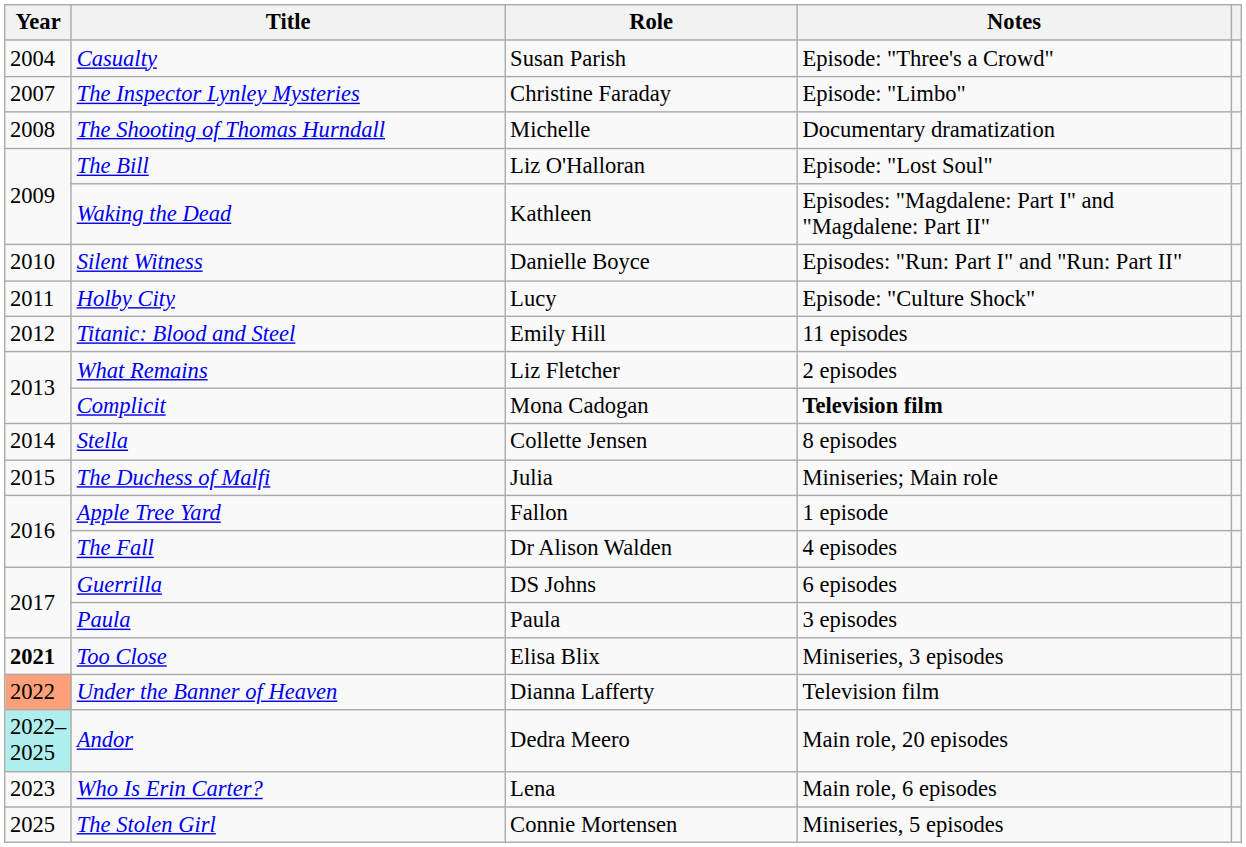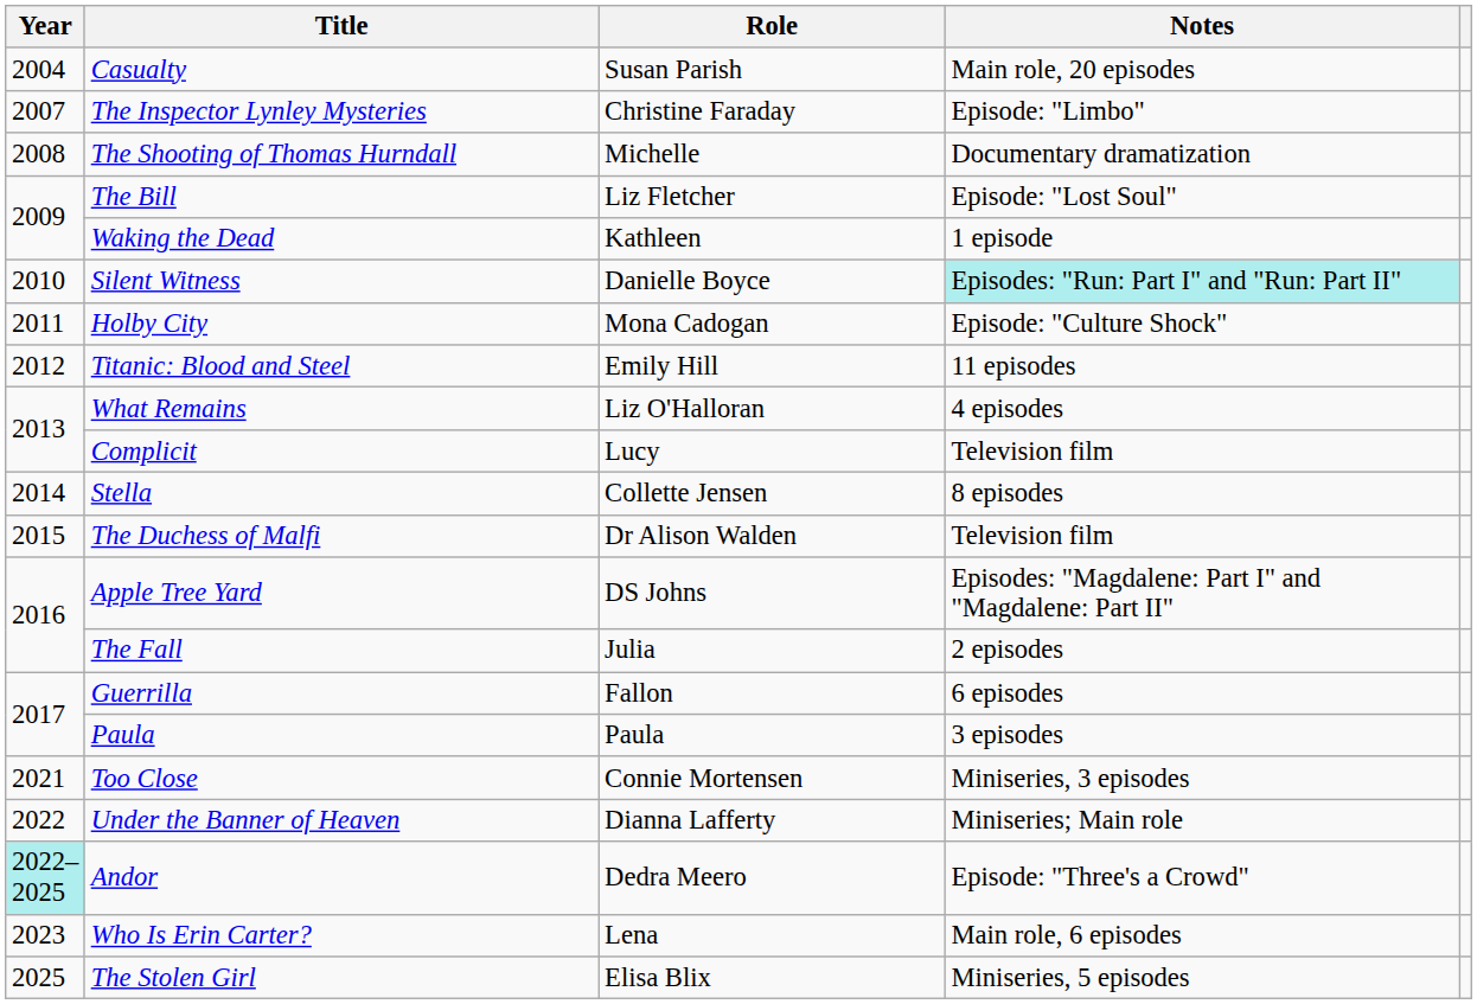 <table class="wikitable">
 <tr>
 <th scope="col" style="width:40px;">Year</th>
 <th scope="col" style="width:300px;">Title</th>
 <th scope="col" style="width:200px;">Role</th>
 <th scope="col" style="width:300px;">Notes</th>
 <th class="unsortable"></th>
 </tr>
 <tr>
 <td>2004</td>
 <td><em><a href='#'>Casualty</a></em></td>
 <td>Susan Parish</td>
-<td>Episode: "Three's a Crowd"</td>
+<td>Main role, 20 episodes</td>
 <td></td>
 </tr>
 <tr>
 <td>2007</td>
 <td><em><a href='#'>The Inspector Lynley Mysteries</a></em></td>
 <td>Christine Faraday</td>
 <td>Episode: "Limbo"</td>
 <td></td>
 </tr>
 <tr>
 <td>2008</td>
 <td><em><a href='#'>The Shooting of Thomas Hurndall</a></em></td>
 <td>Michelle</td>
 <td>Documentary dramatization</td>
 <td></td>
 </tr>
 <tr>
 <td rowspan="2">2009</td>
 <td><em><a href='#'>The Bill</a></em></td>
-<td>Liz O'Halloran</td>
+<td>Liz Fletcher</td>
 <td>Episode: "Lost Soul"</td>
 <td></td>
 </tr>
 <tr>
 <td><em><a href='#'>Waking the Dead</a></em></td>
 <td>Kathleen</td>
-<td>Episodes: "Magdalene: Part I" and "Magdalene: Part II"</td>
+<td>1 episode</td>
 <td></td>
 </tr>
 <tr>
 <td>2010</td>
 <td><em><a href='#'>Silent Witness</a></em></td>
 <td>Danielle Boyce</td>
-<td>Episodes: "Run: Part I" and "Run: Part II"</td>
+<td style="background: paleturquoise;">Episodes: "Run: Part I" and "Run: Part II"</td>
 <td></td>
 </tr>
 <tr>
 <td>2011</td>
 <td><em><a href='#'>Holby City</a></em></td>
-<td>Lucy</td>
+<td>Mona Cadogan</td>
 <td>Episode: "Culture Shock"</td>
 <td></td>
 </tr>
 <tr>
 <td>2012</td>
 <td><em><a href='#'>Titanic: Blood and Steel</a></em></td>
 <td>Emily Hill</td>
 <td>11 episodes</td>
 <td></td>
 </tr>
 <tr>
 <td rowspan="2">2013</td>
 <td><em><a href='#'>What Remains</a></em></td>
-<td>Liz Fletcher</td>
-<td>2 episodes</td>
+<td>Liz O'Halloran</td>
+<td>4 episodes</td>
 <td></td>
 </tr>
 <tr>
 <td><em><a href='#'>Complicit</a></em></td>
-<td>Mona Cadogan</td>
-<td><strong>Television film</strong></td>
+<td>Lucy</td>
+<td>Television film</td>
 <td></td>
 </tr>
 <tr>
 <td>2014</td>
 <td><em><a href='#'>Stella</a></em></td>
 <td>Collette Jensen</td>
 <td>8 episodes</td>
 <td></td>
 </tr>
 <tr>
 <td>2015</td>
 <td><em><a href='#'>The Duchess of Malfi</a></em></td>
-<td>Julia</td>
-<td>Miniseries; Main role</td>
+<td>Dr Alison Walden</td>
+<td>Television film</td>
 <td></td>
 </tr>
 <tr>
 <td rowspan="2">2016</td>
 <td><em><a href='#'>Apple Tree Yard</a></em></td>
-<td>Fallon</td>
-<td>1 episode</td>
+<td>DS Johns</td>
+<td>Episodes: "Magdalene: Part I" and "Magdalene: Part II"</td>
 <td></td>
 </tr>
 <tr>
 <td><em><a href='#'>The Fall</a></em></td>
-<td>Dr Alison Walden</td>
-<td>4 episodes</td>
+<td>Julia</td>
+<td>2 episodes</td>
 <td></td>
 </tr>
 <tr>
 <td rowspan="2">2017</td>
 <td><em><a href='#'>Guerrilla</a></em></td>
-<td>DS Johns</td>
+<td>Fallon</td>
 <td>6 episodes</td>
 <td></td>
 </tr>
 <tr>
 <td><em><a href='#'>Paula</a></em></td>
 <td>Paula</td>
 <td>3 episodes</td>
 <td></td>
 </tr>
 <tr>
-<td><strong>2021</strong></td>
+<td>2021</td>
 <td><em><a href='#'>Too Close</a></em></td>
-<td>Elisa Blix</td>
+<td>Connie Mortensen</td>
 <td>Miniseries, 3 episodes</td>
 <td></td>
 </tr>
 <tr>
-<td style="background: lightsalmon;">2022</td>
+<td>2022</td>
 <td><em><a href='#'>Under the Banner of Heaven</a></em></td>
 <td>Dianna Lafferty</td>
-<td>Television film</td>
+<td>Miniseries; Main role</td>
 <td></td>
 </tr>
 <tr>
 <td style="background: paleturquoise;">2022–2025</td>
 <td><em><a href='#'>Andor</a></em></td>
 <td>Dedra Meero</td>
-<td>Main role, 20 episodes</td>
+<td>Episode: "Three's a Crowd"</td>
 <td></td>
 </tr>
 <tr>
 <td>2023</td>
 <td><em><a href='#'>Who Is Erin Carter?</a></em></td>
 <td>Lena</td>
 <td>Main role, 6 episodes</td>
 </tr>
 <tr>
 <td>2025</td>
 <td><em><a href='#'>The Stolen Girl</a></em></td>
-<td>Connie Mortensen</td>
+<td>Elisa Blix</td>
 <td>Miniseries, 5 episodes</td>
 <td></td>
 </tr>
 </table>
